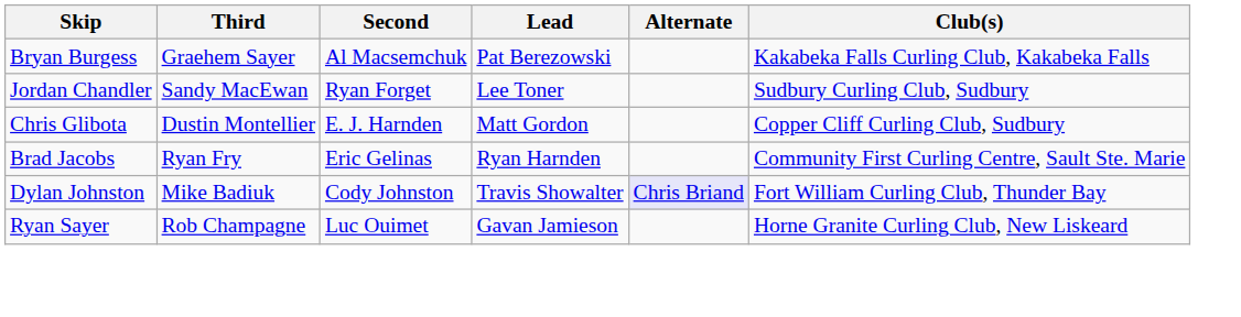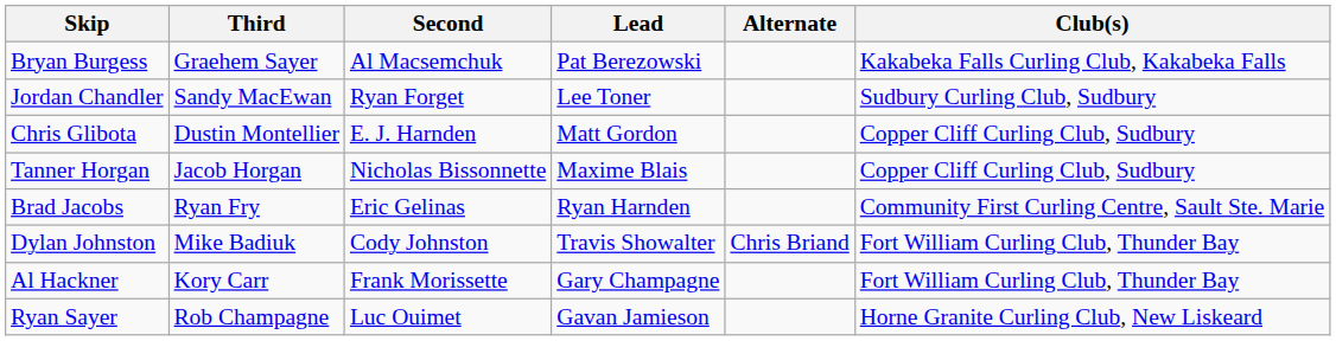 <table class="wikitable">
 <tr>
 <th>Skip</th>
 <th>Third</th>
 <th>Second</th>
 <th>Lead</th>
 <th>Alternate</th>
 <th>Club(s)</th>
 </tr>
 <tr>
 <td><a href='#'>Bryan Burgess</a></td>
 <td><a href='#'>Graehem Sayer</a></td>
 <td><a href='#'>Al Macsemchuk</a></td>
 <td><a href='#'>Pat Berezowski</a></td>
 <td></td>
 <td><a href='#'>Kakabeka Falls Curling Club</a>, <a href='#'>Kakabeka Falls</a></td>
 </tr>
 <tr>
 <td><a href='#'>Jordan Chandler</a></td>
 <td><a href='#'>Sandy MacEwan</a></td>
 <td><a href='#'>Ryan Forget</a></td>
 <td><a href='#'>Lee Toner</a></td>
 <td></td>
 <td><a href='#'>Sudbury Curling Club</a>, <a href='#'>Sudbury</a></td>
 </tr>
 <tr>
 <td><a href='#'>Chris Glibota</a></td>
 <td><a href='#'>Dustin Montellier</a></td>
 <td><a href='#'>E. J. Harnden</a></td>
 <td><a href='#'>Matt Gordon</a></td>
 <td></td>
 <td><a href='#'>Copper Cliff Curling Club</a>, <a href='#'>Sudbury</a></td>
 </tr>
 <tr>
+<td><a href='#'>Tanner Horgan</a></td>
+<td><a href='#'>Jacob Horgan</a></td>
+<td><a href='#'>Nicholas Bissonnette</a></td>
+<td><a href='#'>Maxime Blais</a></td>
+<td></td>
+<td><a href='#'>Copper Cliff Curling Club</a>, <a href='#'>Sudbury</a></td>
+</tr>
+<tr>
 <td><a href='#'>Brad Jacobs</a></td>
 <td><a href='#'>Ryan Fry</a></td>
 <td><a href='#'>Eric Gelinas</a></td>
 <td><a href='#'>Ryan Harnden</a></td>
 <td></td>
 <td><a href='#'>Community First Curling Centre</a>, <a href='#'>Sault Ste. Marie</a></td>
 </tr>
 <tr>
 <td><a href='#'>Dylan Johnston</a></td>
 <td><a href='#'>Mike Badiuk</a></td>
 <td><a href='#'>Cody Johnston</a></td>
 <td><a href='#'>Travis Showalter</a></td>
-<td style="background: lavender;"><a href='#'>Chris Briand</a></td>
+<td><a href='#'>Chris Briand</a></td>
+<td><a href='#'>Fort William Curling Club</a>, <a href='#'>Thunder Bay</a></td>
+</tr>
+<tr>
+<td><a href='#'>Al Hackner</a></td>
+<td><a href='#'>Kory Carr</a></td>
+<td><a href='#'>Frank Morissette</a></td>
+<td><a href='#'>Gary Champagne</a></td>
+<td></td>
 <td><a href='#'>Fort William Curling Club</a>, <a href='#'>Thunder Bay</a></td>
 </tr>
 <tr>
 <td><a href='#'>Ryan Sayer</a></td>
 <td><a href='#'>Rob Champagne</a></td>
 <td><a href='#'>Luc Ouimet</a></td>
 <td><a href='#'>Gavan Jamieson</a></td>
 <td></td>
 <td><a href='#'>Horne Granite Curling Club</a>, <a href='#'>New Liskeard</a></td>
 </tr>
 </table>
